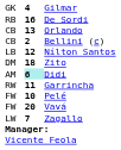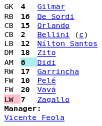 <table style="font-size:90%; margin:0.2em auto;" cellspacing="0" cellpadding="0">
 <tr>
 <th width="25"></th>
 <th width="25"></th>
 </tr>
 <tr>
 <td>GK</td>
 <td><strong>4</strong></td>
 <td><a href='#'>Gilmar</a></td>
 </tr>
 <tr>
 <td>RB</td>
 <td><strong>16</strong></td>
 <td><a href='#'>De Sordi</a></td>
 </tr>
 <tr>
 <td>CB</td>
-<td><strong>13</strong></td>
+<td><strong>15</strong></td>
 <td><a href='#'>Orlando</a></td>
 </tr>
 <tr>
 <td>CB</td>
 <td><strong>2</strong></td>
 <td><a href='#'>Bellini</a> (<a href='#'>c</a>)</td>
 </tr>
 <tr>
 <td>LB</td>
 <td><strong>12</strong></td>
 <td><a href='#'>Nílton Santos</a></td>
 </tr>
 <tr>
 <td>DM</td>
 <td><strong>18</strong></td>
 <td><a href='#'>Zito</a></td>
 </tr>
 <tr>
 <td>AM</td>
 <td style="background: paleturquoise;"><strong>6</strong></td>
 <td><a href='#'>Didi</a></td>
 </tr>
 <tr>
 <td>RW</td>
-<td><strong>11</strong></td>
+<td><strong>17</strong></td>
 <td><a href='#'>Garrincha</a></td>
 </tr>
 <tr>
 <td>FW</td>
 <td><strong>10</strong></td>
 <td><a href='#'>Pelé</a></td>
 </tr>
 <tr>
 <td>FW</td>
 <td><strong>20</strong></td>
 <td><a href='#'>Vavá</a></td>
 </tr>
 <tr>
-<td>LW</td>
+<td style="background: pink;">LW</td>
 <td><strong>7</strong></td>
 <td><a href='#'>Zagallo</a></td>
 </tr>
 <tr>
 <td colspan=3><strong>Manager:</strong></td>
 </tr>
 <tr>
 <td colspan=4><a href='#'>Vicente Feola</a></td>
 </tr>
 </table>
